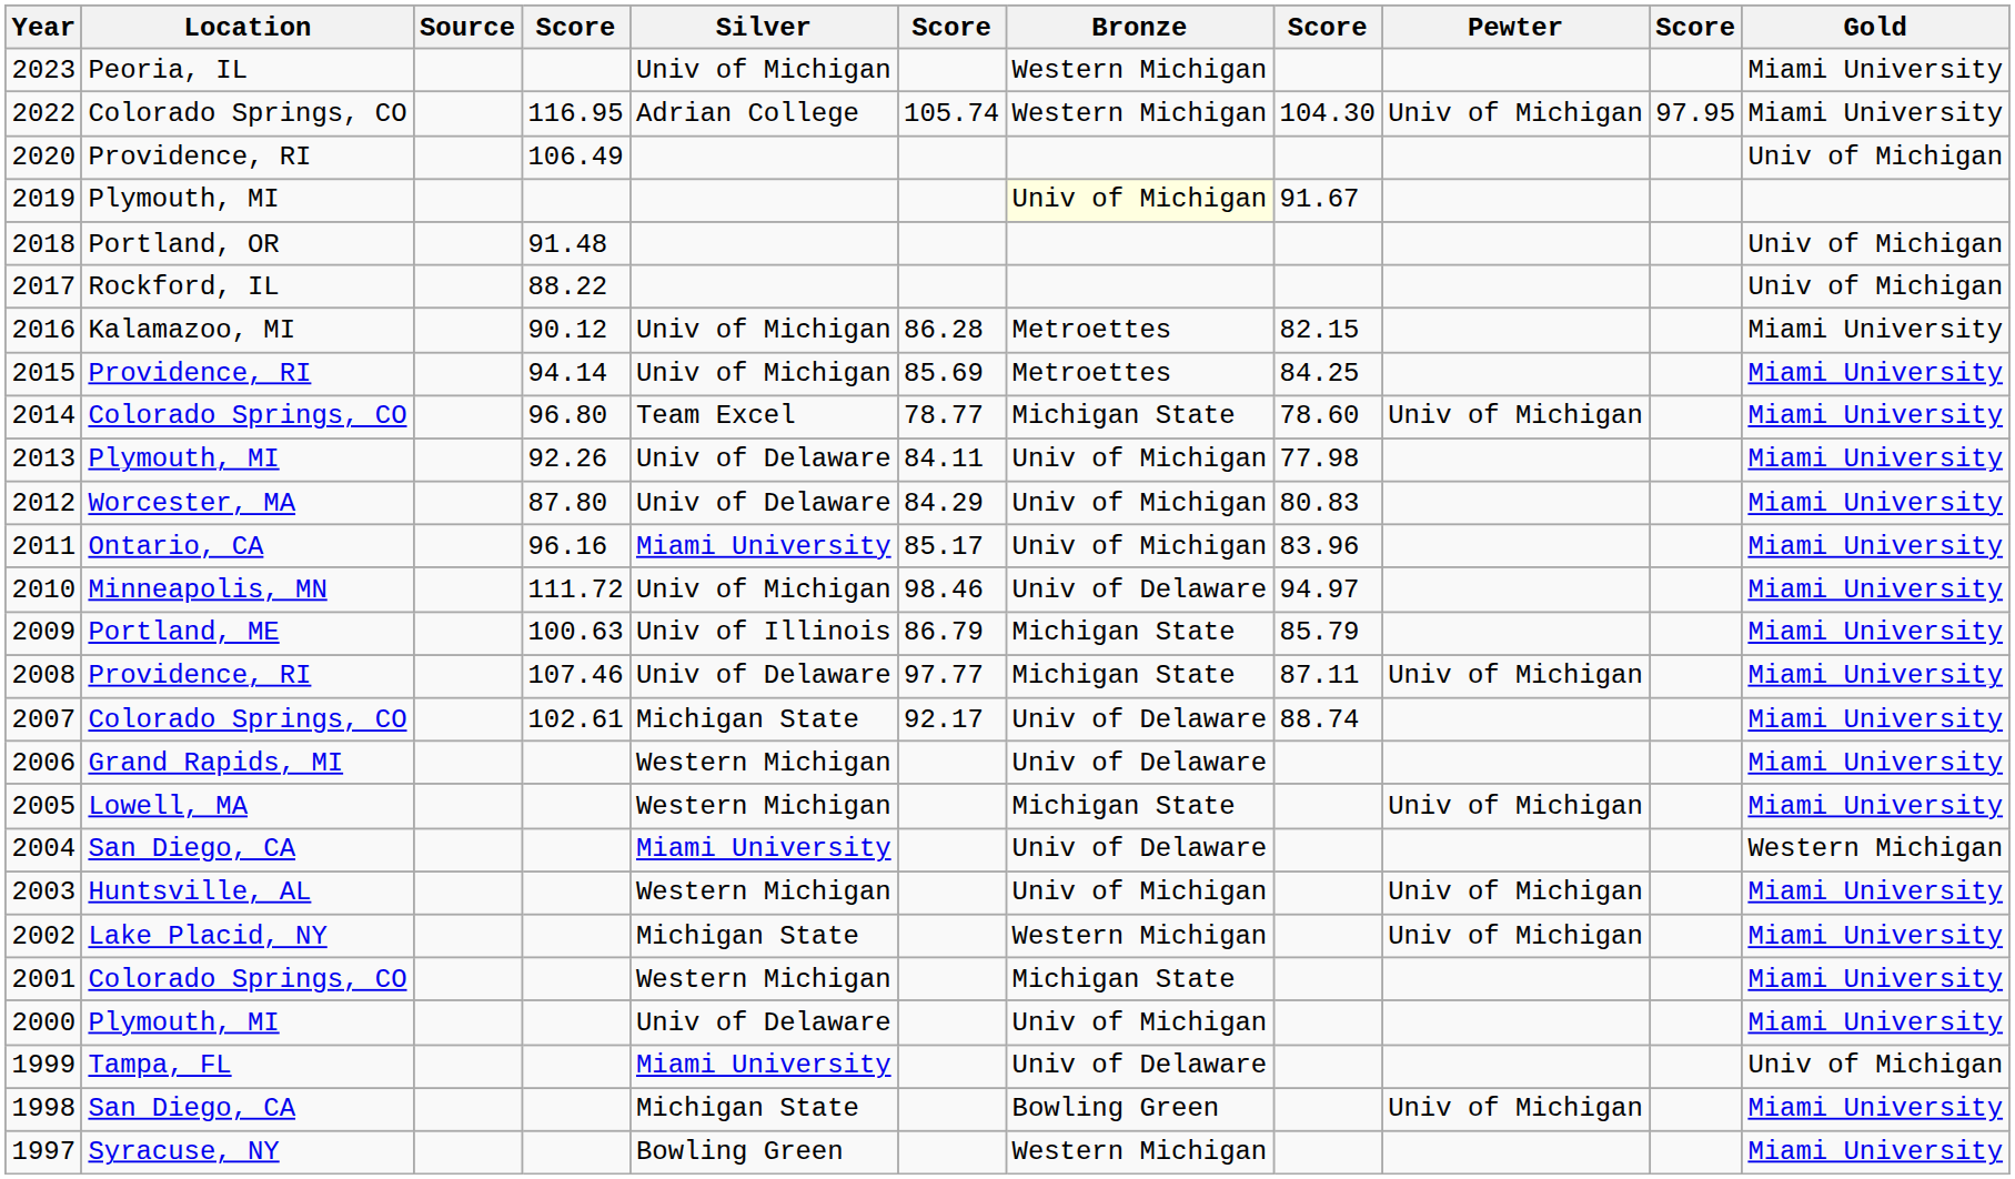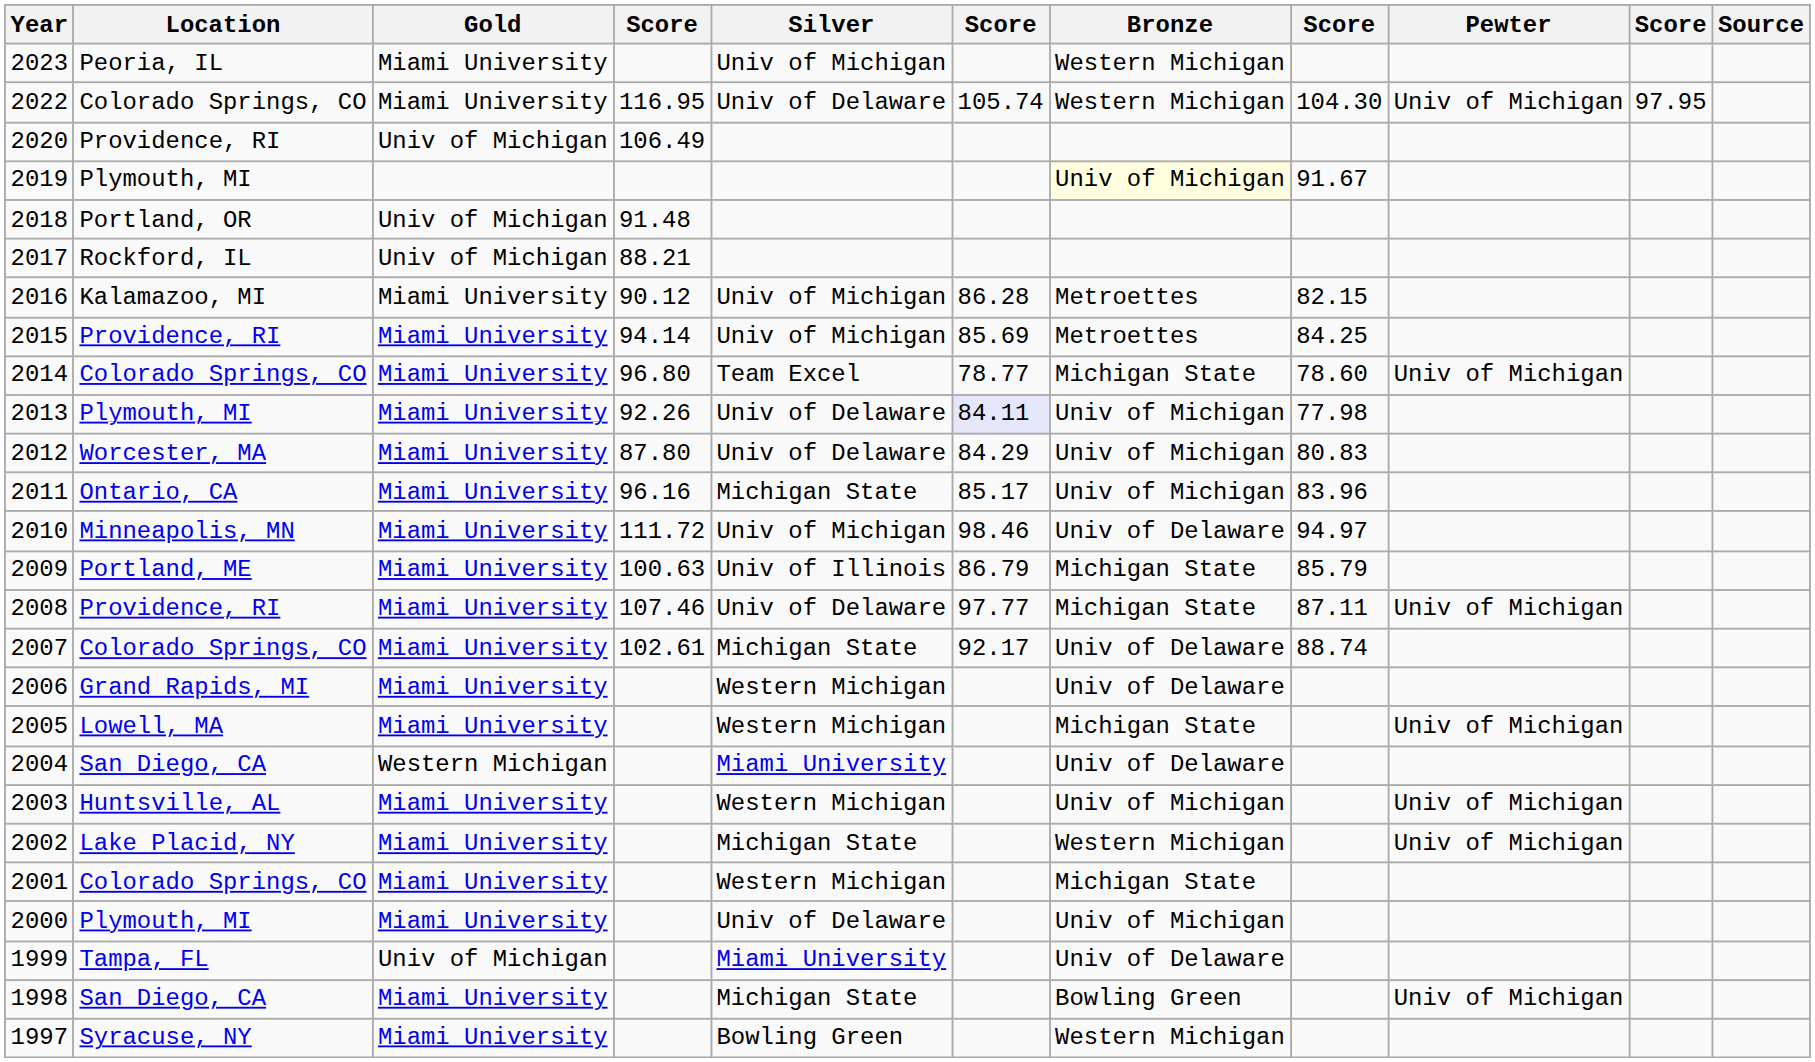 <table class="wikitable sortable">
 <tr>
 <th>Year</th>
 <th>Location</th>
-<th>Source</th>
+<th>Gold</th>
 <th>Score</th>
 <th>Silver</th>
 <th>Score</th>
 <th>Bronze</th>
 <th>Score</th>
 <th>Pewter</th>
 <th>Score</th>
-<th>Gold</th>
+<th>Source</th>
 </tr>
 <tr>
 <td>2023</td>
 <td>Peoria, IL</td>
-<td></td>
+<td>Miami University</td>
 <td></td>
 <td>Univ of Michigan</td>
 <td></td>
 <td>Western Michigan</td>
 <td></td>
 <td></td>
 <td></td>
-<td>Miami University</td>
+<td></td>
 </tr>
 <tr>
 <td>2022</td>
 <td>Colorado Springs, CO</td>
-<td></td>
+<td>Miami University</td>
 <td>116.95</td>
-<td>Adrian College</td>
+<td>Univ of Delaware</td>
 <td>105.74</td>
 <td>Western Michigan</td>
 <td>104.30</td>
 <td>Univ of Michigan</td>
 <td>97.95</td>
-<td>Miami University</td>
+<td></td>
 </tr>
 <tr>
 <td>2020</td>
 <td>Providence, RI</td>
-<td></td>
+<td>Univ of Michigan</td>
 <td>106.49</td>
 <td></td>
 <td></td>
 <td></td>
 <td></td>
 <td></td>
 <td></td>
-<td>Univ of Michigan</td>
+<td></td>
 </tr>
 <tr>
 <td>2019</td>
 <td>Plymouth, MI</td>
 <td></td>
 <td></td>
 <td></td>
 <td></td>
 <td style="background: lightyellow;">Univ of Michigan</td>
 <td>91.67</td>
 <td></td>
 <td></td>
 <td></td>
 </tr>
 <tr>
 <td>2018</td>
 <td>Portland, OR</td>
-<td></td>
+<td>Univ of Michigan</td>
 <td>91.48</td>
 <td></td>
 <td></td>
 <td></td>
 <td></td>
 <td></td>
 <td></td>
-<td>Univ of Michigan</td>
+<td></td>
 </tr>
 <tr>
 <td>2017</td>
 <td>Rockford, IL</td>
-<td></td>
-<td>88.22</td>
+<td>Univ of Michigan</td>
+<td>88.21</td>
 <td></td>
 <td></td>
 <td></td>
 <td></td>
 <td></td>
 <td></td>
-<td>Univ of Michigan</td>
+<td></td>
 </tr>
 <tr>
 <td>2016</td>
 <td>Kalamazoo, MI</td>
-<td></td>
+<td>Miami University</td>
 <td>90.12</td>
 <td>Univ of Michigan</td>
 <td>86.28</td>
 <td>Metroettes</td>
 <td>82.15</td>
 <td></td>
 <td></td>
-<td>Miami University</td>
+<td></td>
 </tr>
 <tr>
 <td>2015</td>
 <td><a href='#'>Providence, RI</a></td>
-<td></td>
+<td><a href='#'>Miami University</a></td>
 <td>94.14</td>
 <td>Univ of Michigan</td>
 <td>85.69</td>
 <td>Metroettes</td>
 <td>84.25</td>
 <td></td>
 <td></td>
-<td><a href='#'>Miami University</a></td>
+<td></td>
 </tr>
 <tr>
 <td>2014</td>
 <td><a href='#'>Colorado Springs, CO</a></td>
-<td></td>
+<td><a href='#'>Miami University</a></td>
 <td>96.80</td>
 <td>Team Excel</td>
 <td>78.77</td>
 <td>Michigan State</td>
 <td>78.60</td>
 <td>Univ of Michigan</td>
 <td></td>
-<td><a href='#'>Miami University</a></td>
+<td></td>
 </tr>
 <tr>
 <td>2013</td>
 <td><a href='#'>Plymouth, MI</a></td>
-<td style="text-align:center;"></td>
+<td><a href='#'>Miami University</a></td>
 <td>92.26</td>
 <td>Univ of Delaware</td>
-<td>84.11</td>
+<td style="background: lavender;">84.11</td>
 <td>Univ of Michigan</td>
 <td>77.98</td>
 <td></td>
 <td></td>
-<td><a href='#'>Miami University</a></td>
+<td style="text-align:center;"></td>
 </tr>
 <tr>
 <td>2012</td>
 <td><a href='#'>Worcester, MA</a></td>
-<td></td>
+<td><a href='#'>Miami University</a></td>
 <td>87.80</td>
 <td>Univ of Delaware</td>
 <td>84.29</td>
 <td>Univ of Michigan</td>
 <td>80.83</td>
 <td></td>
 <td></td>
-<td><a href='#'>Miami University</a></td>
+<td></td>
 </tr>
 <tr>
 <td>2011</td>
 <td><a href='#'>Ontario, CA</a></td>
-<td></td>
+<td><a href='#'>Miami University</a></td>
 <td>96.16</td>
-<td><a href='#'>Miami University</a></td>
+<td>Michigan State</td>
 <td>85.17</td>
 <td>Univ of Michigan</td>
 <td>83.96</td>
 <td></td>
 <td></td>
-<td><a href='#'>Miami University</a></td>
+<td></td>
 </tr>
 <tr>
 <td>2010</td>
 <td><a href='#'>Minneapolis, MN</a></td>
-<td></td>
+<td><a href='#'>Miami University</a></td>
 <td>111.72</td>
 <td>Univ of Michigan</td>
 <td>98.46</td>
 <td>Univ of Delaware</td>
 <td>94.97</td>
 <td></td>
 <td></td>
-<td><a href='#'>Miami University</a></td>
+<td></td>
 </tr>
 <tr>
 <td>2009</td>
 <td><a href='#'>Portland, ME</a></td>
-<td></td>
+<td><a href='#'>Miami University</a></td>
 <td>100.63</td>
 <td>Univ of Illinois</td>
 <td>86.79</td>
 <td>Michigan State</td>
 <td>85.79</td>
 <td></td>
 <td></td>
-<td><a href='#'>Miami University</a></td>
+<td></td>
 </tr>
 <tr>
 <td>2008</td>
 <td><a href='#'>Providence, RI</a></td>
-<td></td>
+<td><a href='#'>Miami University</a></td>
 <td>107.46</td>
 <td>Univ of Delaware</td>
 <td>97.77</td>
 <td>Michigan State</td>
 <td>87.11</td>
 <td>Univ of Michigan</td>
 <td></td>
-<td><a href='#'>Miami University</a></td>
+<td></td>
 </tr>
 <tr>
 <td>2007</td>
 <td><a href='#'>Colorado Springs, CO</a></td>
-<td></td>
+<td><a href='#'>Miami University</a></td>
 <td>102.61</td>
 <td>Michigan State</td>
 <td>92.17</td>
 <td>Univ of Delaware</td>
 <td>88.74</td>
 <td></td>
 <td></td>
-<td><a href='#'>Miami University</a></td>
+<td></td>
 </tr>
 <tr>
 <td>2006</td>
 <td><a href='#'>Grand Rapids, MI</a></td>
-<td></td>
+<td><a href='#'>Miami University</a></td>
 <td></td>
 <td>Western Michigan</td>
 <td></td>
 <td>Univ of Delaware</td>
 <td></td>
 <td></td>
 <td></td>
-<td><a href='#'>Miami University</a></td>
+<td></td>
 </tr>
 <tr>
 <td>2005</td>
 <td><a href='#'>Lowell, MA</a></td>
-<td></td>
+<td><a href='#'>Miami University</a></td>
 <td></td>
 <td>Western Michigan</td>
 <td></td>
 <td>Michigan State</td>
 <td></td>
 <td>Univ of Michigan</td>
 <td></td>
-<td><a href='#'>Miami University</a></td>
+<td></td>
 </tr>
 <tr>
 <td>2004</td>
 <td><a href='#'>San Diego, CA</a></td>
-<td></td>
+<td>Western Michigan</td>
 <td></td>
 <td><a href='#'>Miami University</a></td>
 <td></td>
 <td>Univ of Delaware</td>
 <td></td>
 <td></td>
 <td></td>
-<td>Western Michigan</td>
+<td></td>
 </tr>
 <tr>
 <td>2003</td>
 <td><a href='#'>Huntsville, AL</a></td>
-<td></td>
+<td><a href='#'>Miami University</a></td>
 <td></td>
 <td>Western Michigan</td>
 <td></td>
 <td>Univ of Michigan</td>
 <td></td>
 <td>Univ of Michigan</td>
 <td></td>
-<td><a href='#'>Miami University</a></td>
+<td></td>
 </tr>
 <tr>
 <td>2002</td>
 <td><a href='#'>Lake Placid, NY</a></td>
-<td></td>
+<td><a href='#'>Miami University</a></td>
 <td></td>
 <td>Michigan State</td>
 <td></td>
 <td>Western Michigan</td>
 <td></td>
 <td>Univ of Michigan</td>
 <td></td>
-<td><a href='#'>Miami University</a></td>
+<td></td>
 </tr>
 <tr>
 <td>2001</td>
 <td><a href='#'>Colorado Springs, CO</a></td>
-<td></td>
+<td><a href='#'>Miami University</a></td>
 <td></td>
 <td>Western Michigan</td>
 <td></td>
 <td>Michigan State</td>
 <td></td>
 <td></td>
 <td></td>
-<td><a href='#'>Miami University</a></td>
+<td></td>
 </tr>
 <tr>
 <td>2000</td>
 <td><a href='#'>Plymouth, MI</a></td>
-<td></td>
+<td><a href='#'>Miami University</a></td>
 <td></td>
 <td>Univ of Delaware</td>
 <td></td>
 <td>Univ of Michigan</td>
 <td></td>
 <td></td>
 <td></td>
-<td><a href='#'>Miami University</a></td>
+<td></td>
 </tr>
 <tr>
 <td>1999</td>
 <td><a href='#'>Tampa, FL</a></td>
-<td></td>
+<td>Univ of Michigan</td>
 <td></td>
 <td><a href='#'>Miami University</a></td>
 <td></td>
 <td>Univ of Delaware</td>
 <td></td>
 <td></td>
 <td></td>
-<td>Univ of Michigan</td>
+<td></td>
 </tr>
 <tr>
 <td>1998</td>
 <td><a href='#'>San Diego, CA</a></td>
-<td></td>
+<td><a href='#'>Miami University</a></td>
 <td></td>
 <td>Michigan State</td>
 <td></td>
 <td>Bowling Green</td>
 <td></td>
 <td>Univ of Michigan</td>
 <td></td>
-<td><a href='#'>Miami University</a></td>
+<td></td>
 </tr>
 <tr>
 <td>1997</td>
 <td><a href='#'>Syracuse, NY</a></td>
-<td></td>
+<td><a href='#'>Miami University</a></td>
 <td></td>
 <td>Bowling Green</td>
 <td></td>
 <td>Western Michigan</td>
 <td></td>
 <td></td>
 <td></td>
-<td><a href='#'>Miami University</a></td>
+<td></td>
 </tr>
 </table>
